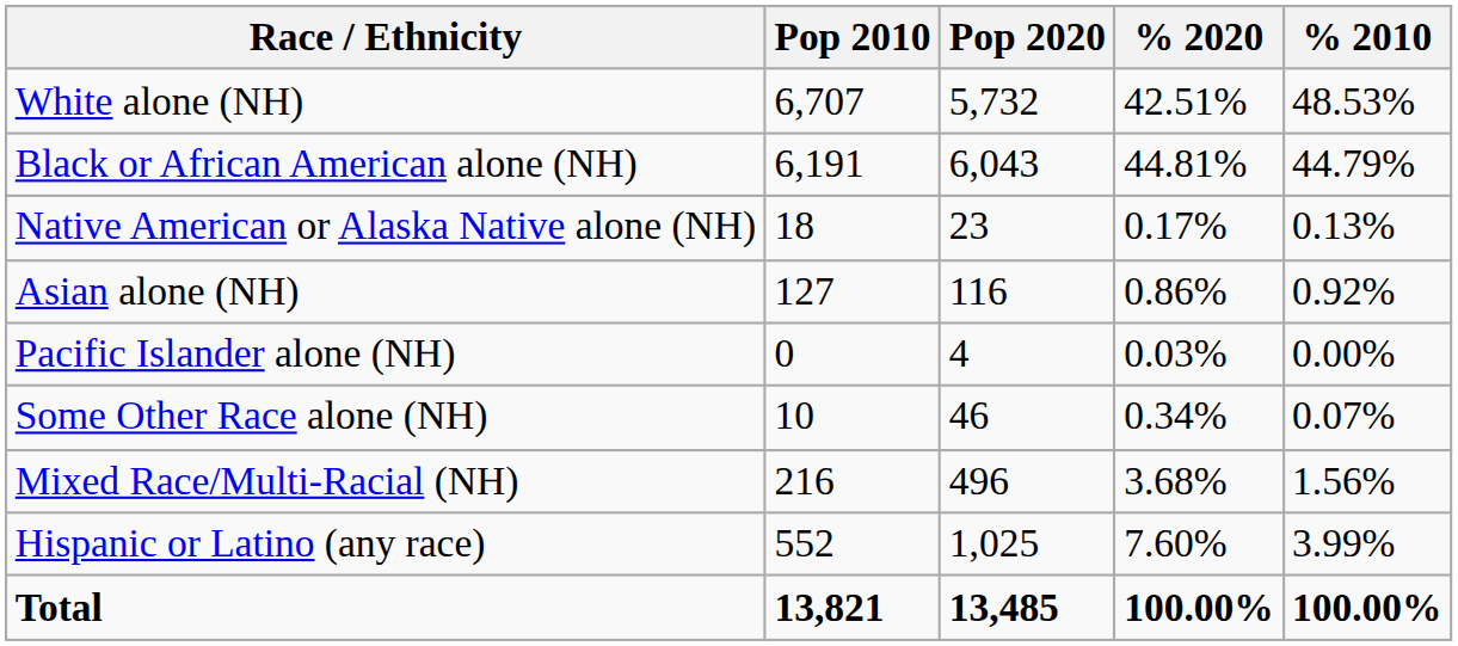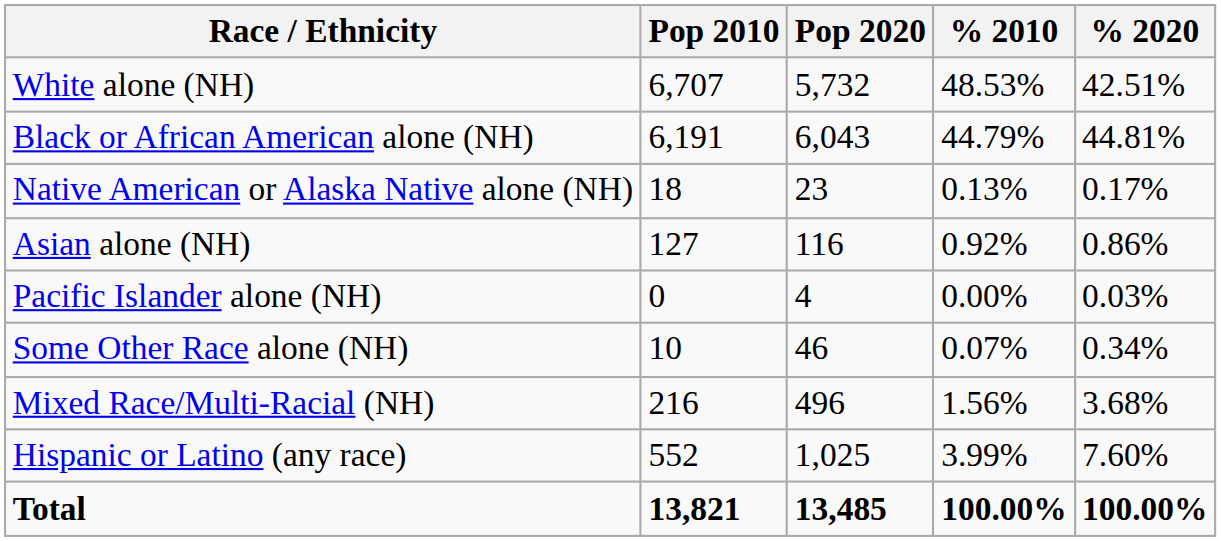 <table class="wikitable">
 <tr>
 <th>Race / Ethnicity</th>
 <th>Pop 2010</th>
 <th>Pop 2020</th>
+<th>% 2010</th>
 <th>% 2020</th>
-<th>% 2010</th>
 </tr>
 <tr>
 <td><a href='#'>White</a> alone (NH)</td>
 <td>6,707</td>
 <td>5,732</td>
+<td>48.53%</td>
 <td>42.51%</td>
-<td>48.53%</td>
 </tr>
 <tr>
 <td><a href='#'>Black or African American</a> alone (NH)</td>
 <td>6,191</td>
 <td>6,043</td>
+<td>44.79%</td>
 <td>44.81%</td>
-<td>44.79%</td>
 </tr>
 <tr>
 <td><a href='#'>Native American</a> or <a href='#'>Alaska Native</a> alone (NH)</td>
 <td>18</td>
 <td>23</td>
+<td>0.13%</td>
 <td>0.17%</td>
-<td>0.13%</td>
 </tr>
 <tr>
 <td><a href='#'>Asian</a> alone (NH)</td>
 <td>127</td>
 <td>116</td>
+<td>0.92%</td>
 <td>0.86%</td>
-<td>0.92%</td>
 </tr>
 <tr>
 <td><a href='#'>Pacific Islander</a> alone (NH)</td>
 <td>0</td>
 <td>4</td>
+<td>0.00%</td>
 <td>0.03%</td>
-<td>0.00%</td>
 </tr>
 <tr>
 <td><a href='#'>Some Other Race</a> alone (NH)</td>
 <td>10</td>
 <td>46</td>
+<td>0.07%</td>
 <td>0.34%</td>
-<td>0.07%</td>
 </tr>
 <tr>
 <td><a href='#'>Mixed Race/Multi-Racial</a> (NH)</td>
 <td>216</td>
 <td>496</td>
+<td>1.56%</td>
 <td>3.68%</td>
-<td>1.56%</td>
 </tr>
 <tr>
 <td><a href='#'>Hispanic or Latino</a> (any race)</td>
 <td>552</td>
 <td>1,025</td>
+<td>3.99%</td>
 <td>7.60%</td>
-<td>3.99%</td>
 </tr>
 <tr>
 <td><strong>Total</strong></td>
 <td><strong>13,821</strong></td>
 <td><strong>13,485</strong></td>
 <td><strong>100.00%</strong></td>
 <td><strong>100.00%</strong></td>
 </tr>
 </table>
